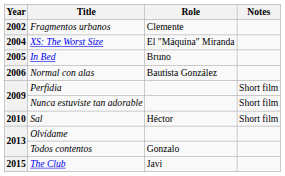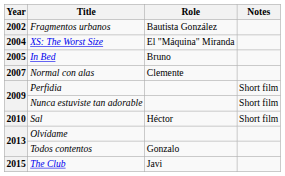 <table class="wikitable plainrowheaders sortable">
 <tr>
 <th scope="col">Year</th>
 <th scope="col">Title</th>
 <th scope="col" class="unsortable">Role</th>
 <th scope="col" class="unsortable">Notes</th>
 </tr>
 <tr>
 <th scope="row">2002</th>
 <td><em>Fragmentos urbanos</em></td>
-<td>Clemente</td>
+<td>Bautista González</td>
 <td></td>
 </tr>
 <tr>
 <th scope="row">2004</th>
 <td><em><a href='#'>XS: The Worst Size</a></em></td>
 <td>El "Máquina" Miranda</td>
 <td></td>
 </tr>
 <tr>
 <th scope="row">2005</th>
 <td><em><a href='#'>In Bed</a></em></td>
 <td>Bruno</td>
 <td></td>
 </tr>
 <tr>
-<th scope="row">2006</th>
+<th scope="row">2007</th>
 <td><em>Normal con alas</em></td>
-<td>Bautista González</td>
+<td>Clemente</td>
 <td></td>
 </tr>
 <tr>
 <th scope="row" rowspan="2">2009</th>
 <td><em>Perfidia</em></td>
 <td></td>
 <td>Short film</td>
 </tr>
 <tr>
 <td><em>Nunca estuviste tan adorable</em></td>
 <td></td>
 <td>Short film</td>
 </tr>
 <tr>
 <th scope="row">2010</th>
 <td><em>Sal</em></td>
 <td>Héctor</td>
 <td>Short film</td>
 </tr>
 <tr>
 <th scope="row" rowspan="2">2013</th>
 <td><em>Olvídame</em></td>
 <td></td>
 <td></td>
 </tr>
 <tr>
 <td><em>Todos contentos</em></td>
 <td>Gonzalo</td>
 <td></td>
 </tr>
 <tr>
 <th scope="row">2015</th>
 <td data-sort-value="Club, The"><em><a href='#'>The Club</a></em></td>
 <td>Javi</td>
 <td></td>
 </tr>
 </table>
